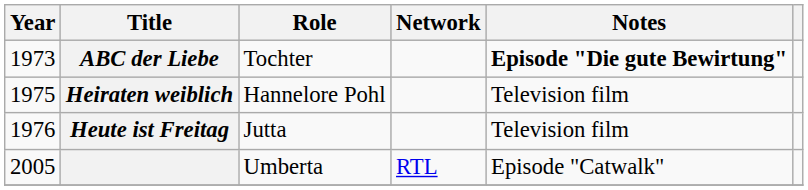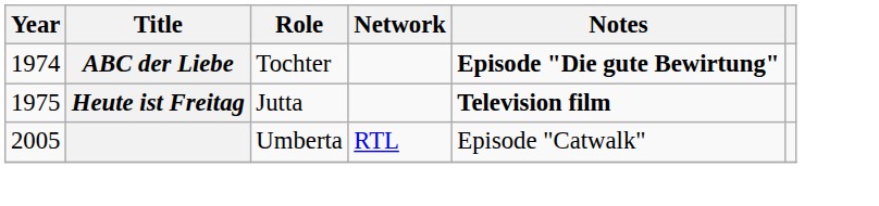 <table class="wikitable sortable plainrowheaders">
 <tr>
 <th scope="col">Year</th>
 <th scope="col">Title</th>
 <th scope="col">Role</th>
 <th scope="col">Network</th>
 <th scope="col">Notes</th>
 <th scope="col" class="unsortable"></th>
 </tr>
 <tr>
-<td>1973</td>
+<td>1974</td>
 <th scope="row"><em>ABC der Liebe</em></th>
 <td>Tochter</td>
 <td></td>
 <td><strong>Episode "Die gute Bewirtung"</strong></td>
 <td style="text-align: center;"></td>
 </tr>
 <tr>
 <td>1975</td>
-<th scope="row"><em>Heiraten weiblich</em></th>
-<td>Hannelore Pohl</td>
-<td></td>
-<td>Television film</td>
-<td style="text-align: center;"></td>
-</tr>
-<tr>
-<td>1976</td>
 <th scope="row"><em>Heute ist Freitag</em></th>
 <td>Jutta</td>
 <td></td>
-<td>Television film</td>
+<td><strong>Television film</strong></td>
 <td style="text-align: center;"></td>
 </tr>
 <tr>
 <td>2005</td>
 <th scope="row"><em></em></th>
 <td>Umberta</td>
 <td><a href='#'>RTL</a></td>
 <td>Episode "Catwalk"</td>
 <td style="text-align: center;"></td>
 </tr>
 <tr>
 </tr>
 </table>
